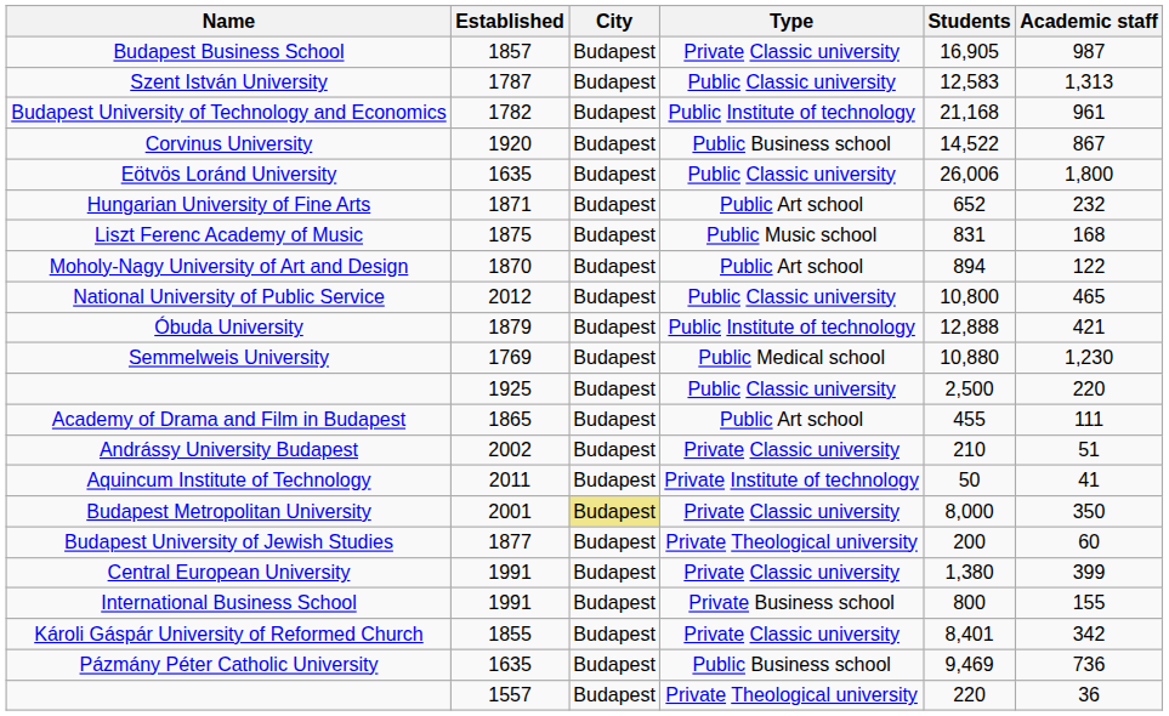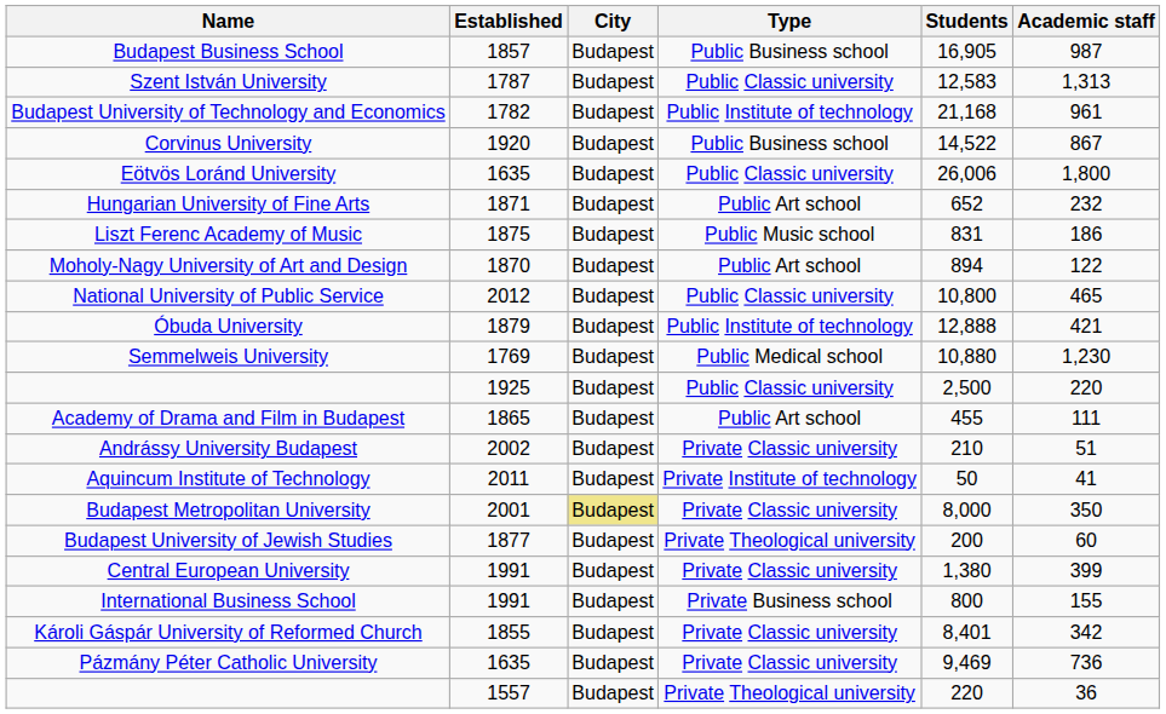 <table class="wikitable sortable" style="margin:0 0 0.5em 1em; text-align:center; font-size:90%;">
 <tr>
 <th>Name</th>
 <th>Established</th>
 <th>City</th>
 <th>Type</th>
 <th>Students</th>
 <th>Academic staff</th>
 </tr>
 <tr>
 <td><a href='#'>Budapest Business School</a></td>
 <td>1857</td>
 <td>Budapest</td>
-<td><a href='#'>Private</a> <a href='#'>Classic university</a></td>
+<td><a href='#'>Public</a> Business school</td>
 <td>16,905</td>
 <td>987</td>
 </tr>
 <tr>
 <td><a href='#'>Szent István University</a></td>
 <td>1787</td>
 <td>Budapest</td>
 <td><a href='#'>Public</a> <a href='#'>Classic university</a></td>
 <td>12,583</td>
 <td>1,313</td>
 </tr>
 <tr>
 <td><a href='#'>Budapest University of Technology and Economics</a></td>
 <td>1782</td>
 <td>Budapest</td>
 <td><a href='#'>Public</a> <a href='#'>Institute of technology</a></td>
 <td>21,168</td>
 <td>961</td>
 </tr>
 <tr>
 <td><a href='#'>Corvinus University</a></td>
 <td>1920</td>
 <td>Budapest</td>
 <td><a href='#'>Public</a> Business school</td>
 <td>14,522</td>
 <td>867</td>
 </tr>
 <tr>
 <td><a href='#'>Eötvös Loránd University</a></td>
 <td>1635</td>
 <td>Budapest</td>
 <td><a href='#'>Public</a> <a href='#'>Classic university</a></td>
 <td>26,006</td>
 <td>1,800</td>
 </tr>
 <tr>
 <td><a href='#'>Hungarian University of Fine Arts</a></td>
 <td>1871</td>
 <td>Budapest</td>
 <td><a href='#'>Public</a> Art school</td>
 <td>652</td>
 <td>232</td>
 </tr>
 <tr>
 <td><a href='#'>Liszt Ferenc Academy of Music</a></td>
 <td>1875</td>
 <td>Budapest</td>
 <td><a href='#'>Public</a> Music school</td>
 <td>831</td>
-<td>168</td>
+<td>186</td>
 </tr>
 <tr>
 <td><a href='#'>Moholy-Nagy University of Art and Design</a></td>
 <td>1870</td>
 <td>Budapest</td>
 <td><a href='#'>Public</a> Art school</td>
 <td>894</td>
 <td>122</td>
 </tr>
 <tr>
 <td><a href='#'>National University of Public Service</a></td>
 <td>2012</td>
 <td>Budapest</td>
 <td><a href='#'>Public</a> <a href='#'>Classic university</a></td>
 <td>10,800</td>
 <td>465</td>
 </tr>
 <tr>
 <td><a href='#'>Óbuda University</a></td>
 <td>1879</td>
 <td>Budapest</td>
 <td><a href='#'>Public</a> <a href='#'>Institute of technology</a></td>
 <td>12,888</td>
 <td>421</td>
 </tr>
 <tr>
 <td><a href='#'>Semmelweis University</a></td>
 <td>1769</td>
 <td>Budapest</td>
 <td><a href='#'>Public</a> Medical school</td>
 <td>10,880</td>
 <td>1,230</td>
 </tr>
 <tr>
 <td></td>
 <td>1925</td>
 <td>Budapest</td>
 <td><a href='#'>Public</a> <a href='#'>Classic university</a></td>
 <td>2,500</td>
 <td>220</td>
 </tr>
 <tr>
 <td><a href='#'>Academy of Drama and Film in Budapest</a></td>
 <td>1865</td>
 <td>Budapest</td>
 <td><a href='#'>Public</a> Art school</td>
 <td>455</td>
 <td>111</td>
 </tr>
 <tr>
 <td><a href='#'>Andrássy University Budapest</a></td>
 <td>2002</td>
 <td>Budapest</td>
 <td><a href='#'>Private</a> <a href='#'>Classic university</a></td>
 <td>210</td>
 <td>51</td>
 </tr>
 <tr>
 <td><a href='#'>Aquincum Institute of Technology</a></td>
 <td>2011</td>
 <td>Budapest</td>
 <td><a href='#'>Private</a> <a href='#'>Institute of technology</a></td>
 <td>50</td>
 <td>41</td>
 </tr>
 <tr>
 <td><a href='#'>Budapest Metropolitan University</a></td>
 <td>2001</td>
 <td style="background: khaki;">Budapest</td>
 <td><a href='#'>Private</a> <a href='#'>Classic university</a></td>
 <td>8,000</td>
 <td>350</td>
 </tr>
 <tr>
 <td><a href='#'>Budapest University of Jewish Studies</a></td>
 <td>1877</td>
 <td>Budapest</td>
 <td><a href='#'>Private</a> <a href='#'>Theological university</a></td>
 <td>200</td>
 <td>60</td>
 </tr>
 <tr>
 <td><a href='#'>Central European University</a></td>
 <td>1991</td>
 <td>Budapest</td>
 <td><a href='#'>Private</a> <a href='#'>Classic university</a></td>
 <td>1,380</td>
 <td>399</td>
 </tr>
 <tr>
 <td><a href='#'>International Business School</a></td>
 <td>1991</td>
 <td>Budapest</td>
 <td><a href='#'>Private</a> Business school</td>
 <td>800</td>
 <td>155</td>
 </tr>
 <tr>
 <td><a href='#'>Károli Gáspár University of Reformed Church</a></td>
 <td>1855</td>
 <td>Budapest</td>
 <td><a href='#'>Private</a> <a href='#'>Classic university</a></td>
 <td>8,401</td>
 <td>342</td>
 </tr>
 <tr>
 <td><a href='#'>Pázmány Péter Catholic University</a></td>
 <td>1635</td>
 <td>Budapest</td>
-<td><a href='#'>Public</a> Business school</td>
+<td><a href='#'>Private</a> <a href='#'>Classic university</a></td>
 <td>9,469</td>
 <td>736</td>
 </tr>
 <tr>
 <td></td>
 <td>1557</td>
 <td>Budapest</td>
 <td><a href='#'>Private</a> <a href='#'>Theological university</a></td>
 <td>220</td>
 <td>36</td>
 </tr>
 </table>
